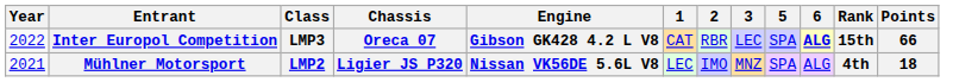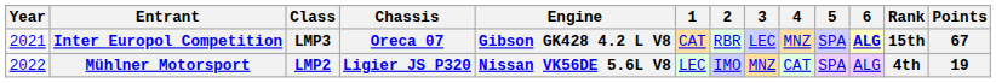 <table class="wikitable" style="text-align:center; font-size:85%">
 <tr>
 <th>Year</th>
 <th>Entrant</th>
 <th>Class</th>
 <th>Chassis</th>
 <th>Engine</th>
 <th>1</th>
 <th>2</th>
 <th>3</th>
+<th>4</th>
 <th>5</th>
 <th>6</th>
 <th>Rank</th>
 <th>Points</th>
 </tr>
 <tr>
-<td><a href='#'>2022</a></td>
+<td><a href='#'>2021</a></td>
 <th nowrap><a href='#'>Inter Europol Competition</a></th>
 <th>LMP3</th>
 <th nowrap><a href='#'>Oreca 07</a></th>
 <th nowrap><a href='#'>Gibson</a> GK428 4.2 L V8</th>
 <td style="background:#FFDF9F;"><a href='#'>CAT</a><br></td>
 <td style="background:#DFFFDF;"><a href='#'>RBR</a><br></td>
 <td style="background:#CFCFFF;"><a href='#'>LEC</a><br></td>
+<td style="background:#FFDF9F;"><a href='#'>MNZ</a><br></td>
 <td style="background:#CFCFFF;"><a href='#'>SPA</a><br></td>
 <td style="background:#FFFFBF;"><strong><a href='#'>ALG</a><br></strong></td>
 <th>15th</th>
-<th>66</th>
+<th>67</th>
 </tr>
 <tr>
-<td><a href='#'>2021</a></td>
+<td><a href='#'>2022</a></td>
 <th nowrap><a href='#'>Mühlner Motorsport</a></th>
 <th><a href='#'>LMP2</a></th>
 <th nowrap><a href='#'>Ligier JS P320</a></th>
 <th nowrap><a href='#'>Nissan</a> <a href='#'>VK56DE</a> 5.6L V8</th>
 <td style="background:#DFFFDF;"><a href='#'>LEC</a><br></td>
 <td style="background:#CFCFFF;"><a href='#'>IMO</a><br></td>
 <td style="background:#FFDF9F;"><a href='#'>MNZ</a><br></td>
+<td style="background:#DFFFDF;"><a href='#'>CAT</a><br></td>
 <td style="background:#EFCFFF;"><a href='#'>SPA</a><br></td>
 <td style="background:#EFCFFF;"><a href='#'>ALG</a><br></td>
 <th>4th</th>
-<th>18</th>
+<th>19</th>
 </tr>
 </table>
